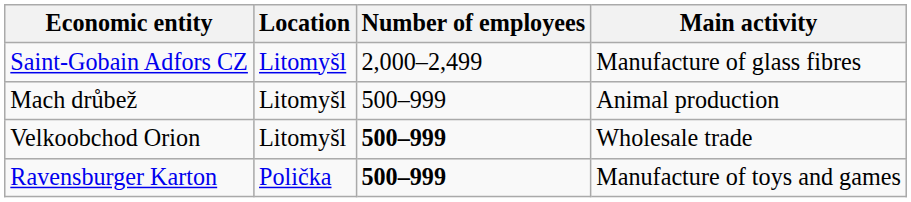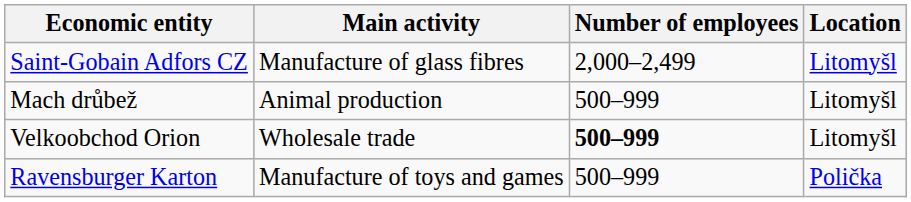 <table class="wikitable sortable">
 <tr>
 <th>Economic entity</th>
+<th>Main activity</th>
+<th>Number of employees</th>
 <th>Location</th>
-<th>Number of employees</th>
-<th>Main activity</th>
 </tr>
 <tr>
 <td><a href='#'>Saint-Gobain Adfors CZ</a></td>
+<td>Manufacture of glass fibres</td>
+<td>2,000–2,499</td>
 <td><a href='#'>Litomyšl</a></td>
-<td>2,000–2,499</td>
-<td>Manufacture of glass fibres</td>
 </tr>
 <tr>
 <td>Mach drůbež</td>
+<td>Animal production</td>
+<td>500–999</td>
 <td>Litomyšl</td>
-<td>500–999</td>
-<td>Animal production</td>
 </tr>
 <tr>
 <td>Velkoobchod Orion</td>
+<td>Wholesale trade</td>
+<td><strong>500–999</strong></td>
 <td>Litomyšl</td>
-<td><strong>500–999</strong></td>
-<td>Wholesale trade</td>
 </tr>
 <tr>
 <td><a href='#'>Ravensburger Karton</a></td>
+<td>Manufacture of toys and games</td>
+<td>500–999</td>
 <td><a href='#'>Polička</a></td>
-<td><strong>500–999</strong></td>
-<td>Manufacture of toys and games</td>
 </tr>
 </table>
